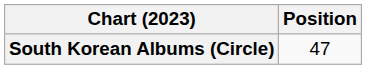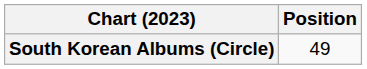 <table class="wikitable plainrowheaders" style="text-align:center">
 <tr>
 <th scope="col">Chart (2023)</th>
 <th scope="col">Position</th>
 </tr>
 <tr>
 <th scope="row">South Korean Albums (Circle)</th>
-<td>47</td>
+<td>49</td>
 </tr>
 </table>
